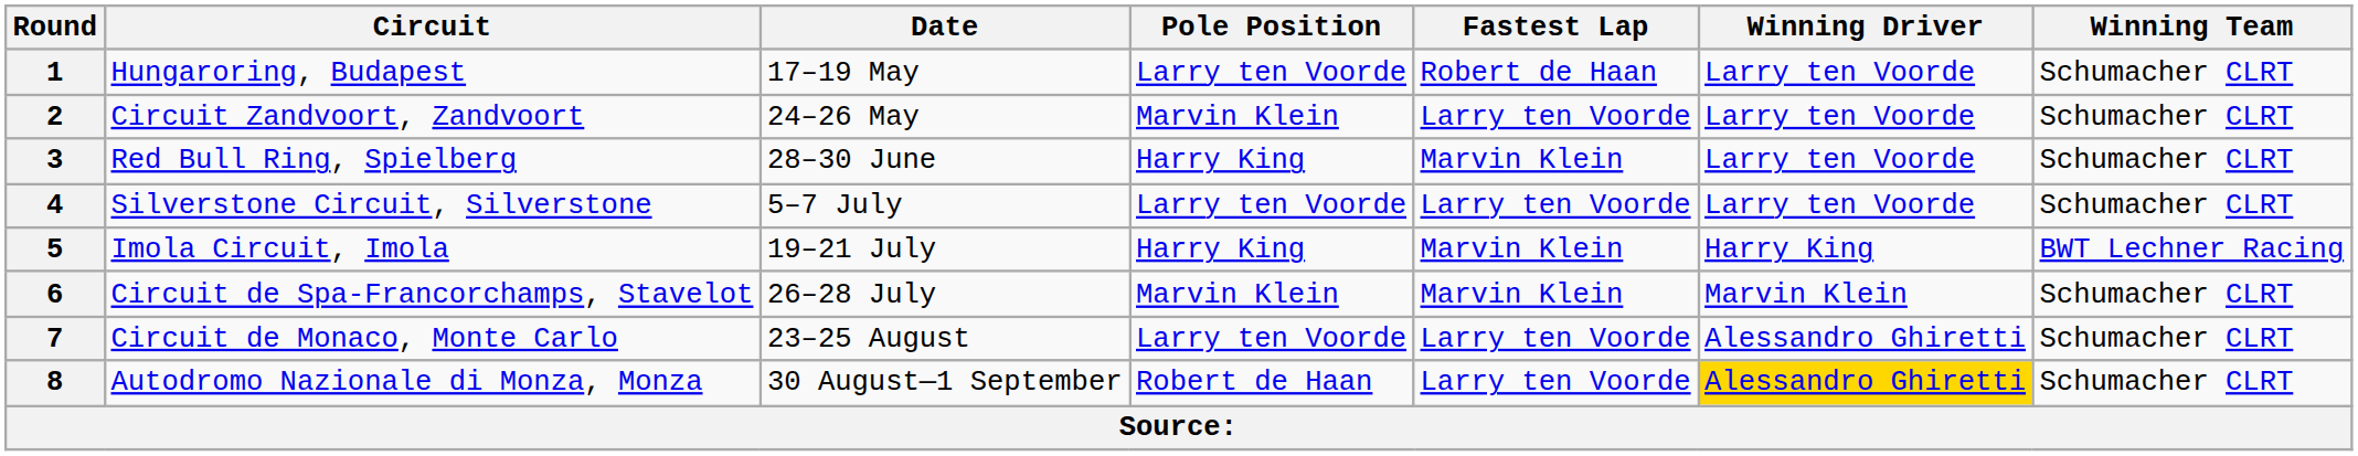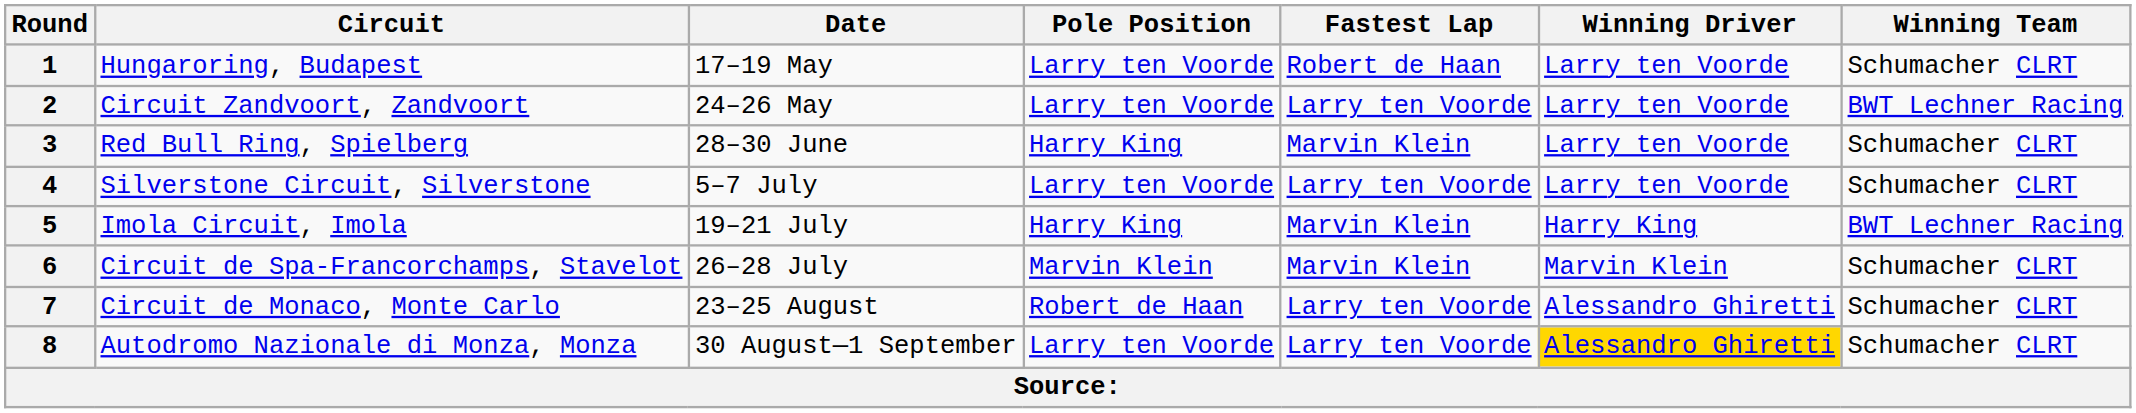 <table class="wikitable" style="font-size:85%;">
 <tr>
 <th>Round</th>
 <th>Circuit</th>
 <th>Date</th>
 <th>Pole Position</th>
 <th>Fastest Lap</th>
 <th>Winning Driver</th>
 <th>Winning Team</th>
 </tr>
 <tr>
 <th>1</th>
 <td> <a href='#'>Hungaroring</a>, <a href='#'>Budapest</a></td>
 <td>17–19 May</td>
 <td> <a href='#'>Larry ten Voorde</a></td>
 <td> <a href='#'>Robert de Haan</a></td>
 <td> <a href='#'>Larry ten Voorde</a></td>
 <td> Schumacher <a href='#'>CLRT</a></td>
 </tr>
 <tr>
 <th>2</th>
 <td> <a href='#'>Circuit Zandvoort</a>, <a href='#'>Zandvoort</a></td>
 <td>24–26 May</td>
-<td> <a href='#'>Marvin Klein</a></td>
 <td> <a href='#'>Larry ten Voorde</a></td>
 <td> <a href='#'>Larry ten Voorde</a></td>
-<td> Schumacher <a href='#'>CLRT</a></td>
+<td> <a href='#'>Larry ten Voorde</a></td>
+<td> <a href='#'>BWT Lechner Racing</a></td>
 </tr>
 <tr>
 <th>3</th>
 <td> <a href='#'>Red Bull Ring</a>, <a href='#'>Spielberg</a></td>
 <td>28–30 June</td>
 <td> <a href='#'>Harry King</a></td>
 <td> <a href='#'>Marvin Klein</a></td>
 <td> <a href='#'>Larry ten Voorde</a></td>
 <td> Schumacher <a href='#'>CLRT</a></td>
 </tr>
 <tr>
 <th>4</th>
 <td> <a href='#'>Silverstone Circuit</a>, <a href='#'>Silverstone</a></td>
 <td>5–7 July</td>
 <td> <a href='#'>Larry ten Voorde</a></td>
 <td> <a href='#'>Larry ten Voorde</a></td>
 <td> <a href='#'>Larry ten Voorde</a></td>
 <td> Schumacher <a href='#'>CLRT</a></td>
 </tr>
 <tr>
 <th>5</th>
 <td> <a href='#'>Imola Circuit</a>, <a href='#'>Imola</a></td>
 <td>19–21 July</td>
 <td> <a href='#'>Harry King</a></td>
 <td> <a href='#'>Marvin Klein</a></td>
 <td> <a href='#'>Harry King</a></td>
 <td> <a href='#'>BWT Lechner Racing</a></td>
 </tr>
 <tr>
 <th>6</th>
 <td> <a href='#'>Circuit de Spa-Francorchamps</a>, <a href='#'>Stavelot</a></td>
 <td>26–28 July</td>
 <td> <a href='#'>Marvin Klein</a></td>
 <td> <a href='#'>Marvin Klein</a></td>
 <td> <a href='#'>Marvin Klein</a></td>
 <td> Schumacher <a href='#'>CLRT</a></td>
 </tr>
 <tr>
 <th>7</th>
 <td> <a href='#'>Circuit de Monaco</a>, <a href='#'>Monte Carlo</a></td>
 <td>23–25 August</td>
-<td> <a href='#'>Larry ten Voorde</a></td>
+<td> <a href='#'>Robert de Haan</a></td>
 <td> <a href='#'>Larry ten Voorde</a></td>
 <td> <a href='#'>Alessandro Ghiretti</a></td>
 <td> Schumacher <a href='#'>CLRT</a></td>
 </tr>
 <tr>
 <th>8</th>
 <td> <a href='#'>Autodromo Nazionale di Monza</a>, <a href='#'>Monza</a></td>
 <td>30 August—1 September</td>
-<td> <a href='#'>Robert de Haan</a></td>
+<td> <a href='#'>Larry ten Voorde</a></td>
 <td> <a href='#'>Larry ten Voorde</a></td>
 <td style="background: gold;"> <a href='#'>Alessandro Ghiretti</a></td>
 <td> Schumacher <a href='#'>CLRT</a></td>
 </tr>
 <tr>
 <th colspan="7">Source:</th>
 </tr>
 </table>
